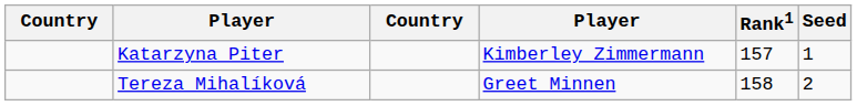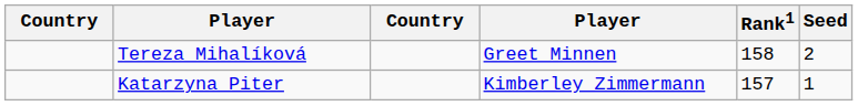 <table class="sortable wikitable">
 <tr>
 <th width="70">Country</th>
 <th width="175">Player</th>
 <th width="70">Country</th>
 <th width="175">Player</th>
 <th>Rank<sup>1</sup></th>
 <th>Seed</th>
 </tr>
 <tr>
 <td></td>
+<td><a href='#'>Tereza Mihalíková</a></td>
+<td></td>
+<td><a href='#'>Greet Minnen</a></td>
+<td>158</td>
+<td>2</td>
+</tr>
+<tr>
+<td></td>
 <td><a href='#'>Katarzyna Piter</a></td>
 <td></td>
 <td><a href='#'>Kimberley Zimmermann</a></td>
 <td>157</td>
 <td>1</td>
 </tr>
-<tr>
-<td></td>
-<td><a href='#'>Tereza Mihalíková</a></td>
-<td></td>
-<td><a href='#'>Greet Minnen</a></td>
-<td>158</td>
-<td>2</td>
-</tr>
 </table>
